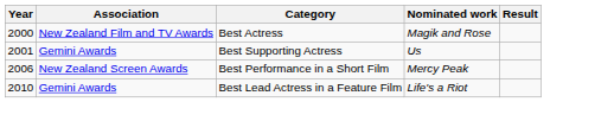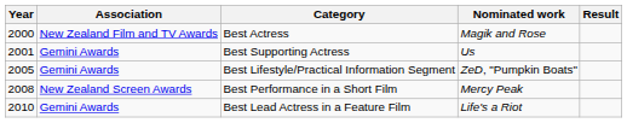 <table class="wikitable sortable">
 <tr>
 <th>Year</th>
 <th>Association</th>
 <th>Category</th>
 <th>Nominated work</th>
 <th>Result</th>
 </tr>
 <tr>
 <td>2000</td>
 <td><a href='#'>New Zealand Film and TV Awards</a></td>
 <td>Best Actress</td>
 <td><em>Magik and Rose</em></td>
 <td></td>
 </tr>
 <tr>
 <td>2001</td>
 <td><a href='#'>Gemini Awards</a></td>
 <td>Best Supporting Actress</td>
 <td><em>Us</em></td>
 <td></td>
 </tr>
 <tr>
-<td>2006</td>
+<td>2005</td>
+<td><a href='#'>Gemini Awards</a></td>
+<td>Best Lifestyle/Practical Information Segment</td>
+<td><em>ZeD</em>, "Pumpkin Boats"</td>
+<td></td>
+</tr>
+<tr>
+<td>2008</td>
 <td><a href='#'>New Zealand Screen Awards</a></td>
 <td>Best Performance in a Short Film</td>
 <td><em>Mercy Peak</em></td>
 <td></td>
 </tr>
 <tr>
 <td>2010</td>
 <td><a href='#'>Gemini Awards</a></td>
 <td>Best Lead Actress in a Feature Film</td>
 <td><em>Life's a Riot</em></td>
 <td></td>
 </tr>
 </table>
